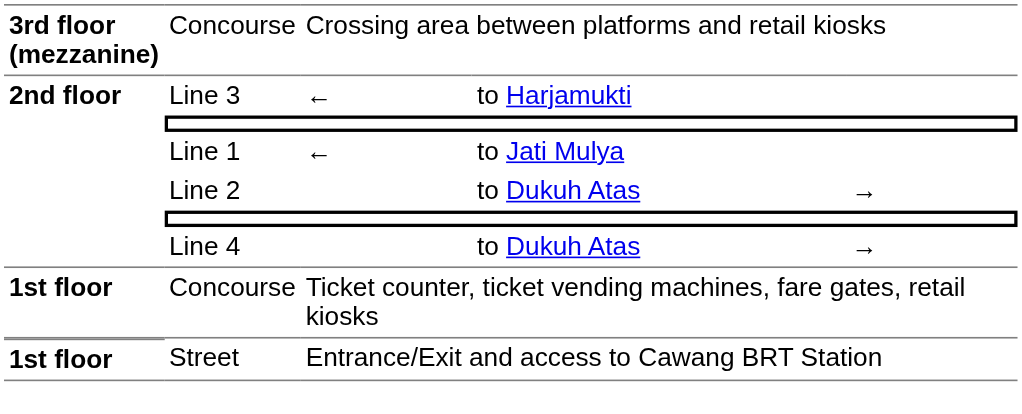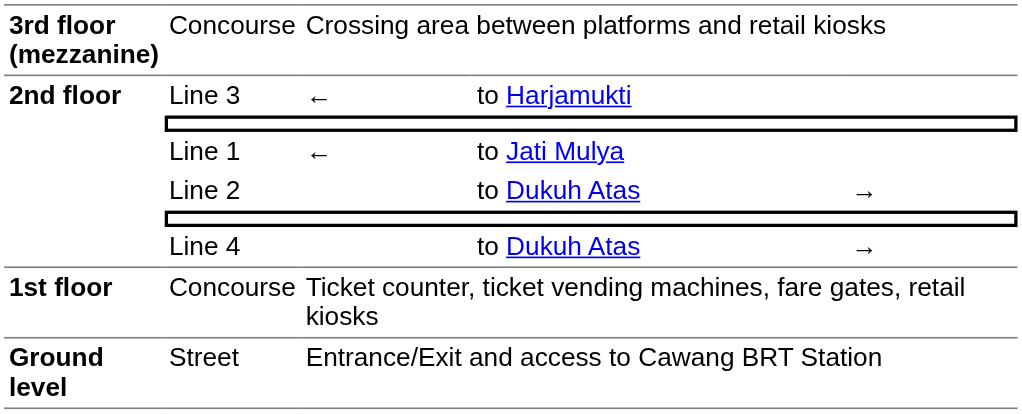 <table border="0" cellpadding="3" cellspacing="0">
 <tr>
 <td style="border-top:solid 1px gray;" valign="top"><strong>3rd floor (mezzanine)</strong></td>
 <td style="border-top:solid 1px gray;" valign="top">Concourse</td>
 <td colspan="3" style="border-top:solid 1px gray;" valign="top">Crossing area between platforms and retail kiosks</td>
 </tr>
 <tr>
 <td rowspan="6" style="border-top:solid 1px gray" valign="top" width="60"><strong>2nd floor</strong></td>
 <td style="border-top:solid 1px gray" valign="top" width="70">Line 3</td>
 <td style="border-top:solid 1px gray" valign="top" width="100">← </td>
 <td style="border-top:solid 1px gray" valign="top" width="225"> to <a href='#'>Harjamukti</a></td>
 <td style="border-top:solid 1px gray" valign="top"></td>
 </tr>
 <tr>
 <td colspan="4" style="border-top:solid 2px black;border-right:solid 2px black;border-left:solid 2px black;border-bottom:solid 2px black;"></td>
 </tr>
 <tr>
 <td>Line 1</td>
 <td>← </td>
 <td> to <a href='#'>Jati Mulya</a></td>
 <td></td>
 </tr>
 <tr>
 <td>Line 2</td>
 <td></td>
 <td valign="top"> to <a href='#'>Dukuh Atas</a></td>
 <td width="100"> →</td>
 </tr>
 <tr>
 <td colspan="4" style="border:solid 2px black;"></td>
 <td></td>
 </tr>
 <tr>
 <td>Line 4</td>
 <td></td>
 <td> to <a href='#'>Dukuh Atas</a></td>
 <td> →</td>
 </tr>
 <tr>
 <td style="border-bottom:solid 1px gray;border-top:solid 1px gray" valign="top"><strong>1st floor</strong></td>
 <td style="border-bottom:solid 1px gray;border-top:solid 1px gray" valign="top">Concourse</td>
 <td colspan="3" style="border-bottom:solid 1px gray;border-top:solid 1px gray" valign="top">Ticket counter, ticket vending machines, fare gates, retail kiosks</td>
 <td></td>
 </tr>
 <tr>
-<td style="border-bottom:solid 1px gray;border-top:solid 1px gray" valign="top"><strong>1st floor</strong></td>
+<td style="border-bottom:solid 1px gray;" valign="top"><strong>Ground level</strong></td>
 <td style="border-bottom:solid 1px gray;" valign="top">Street</td>
 <td colspan="3" style="border-bottom:solid 1px gray;" valign="top">Entrance/Exit and access to Cawang BRT Station</td>
 </tr>
 </table>
